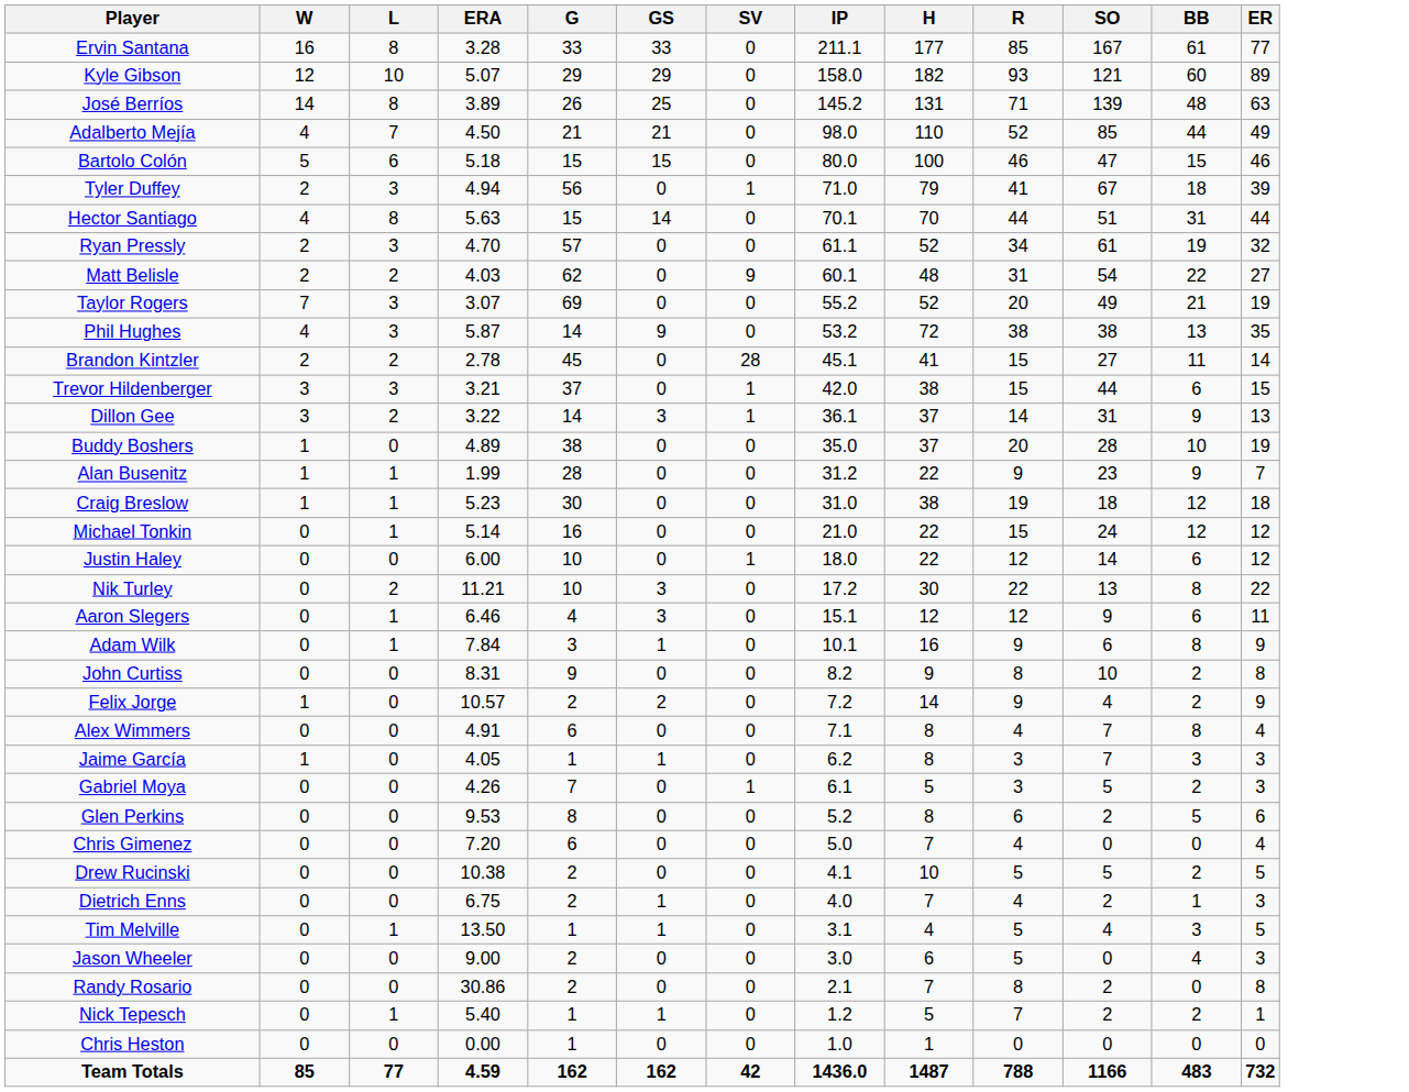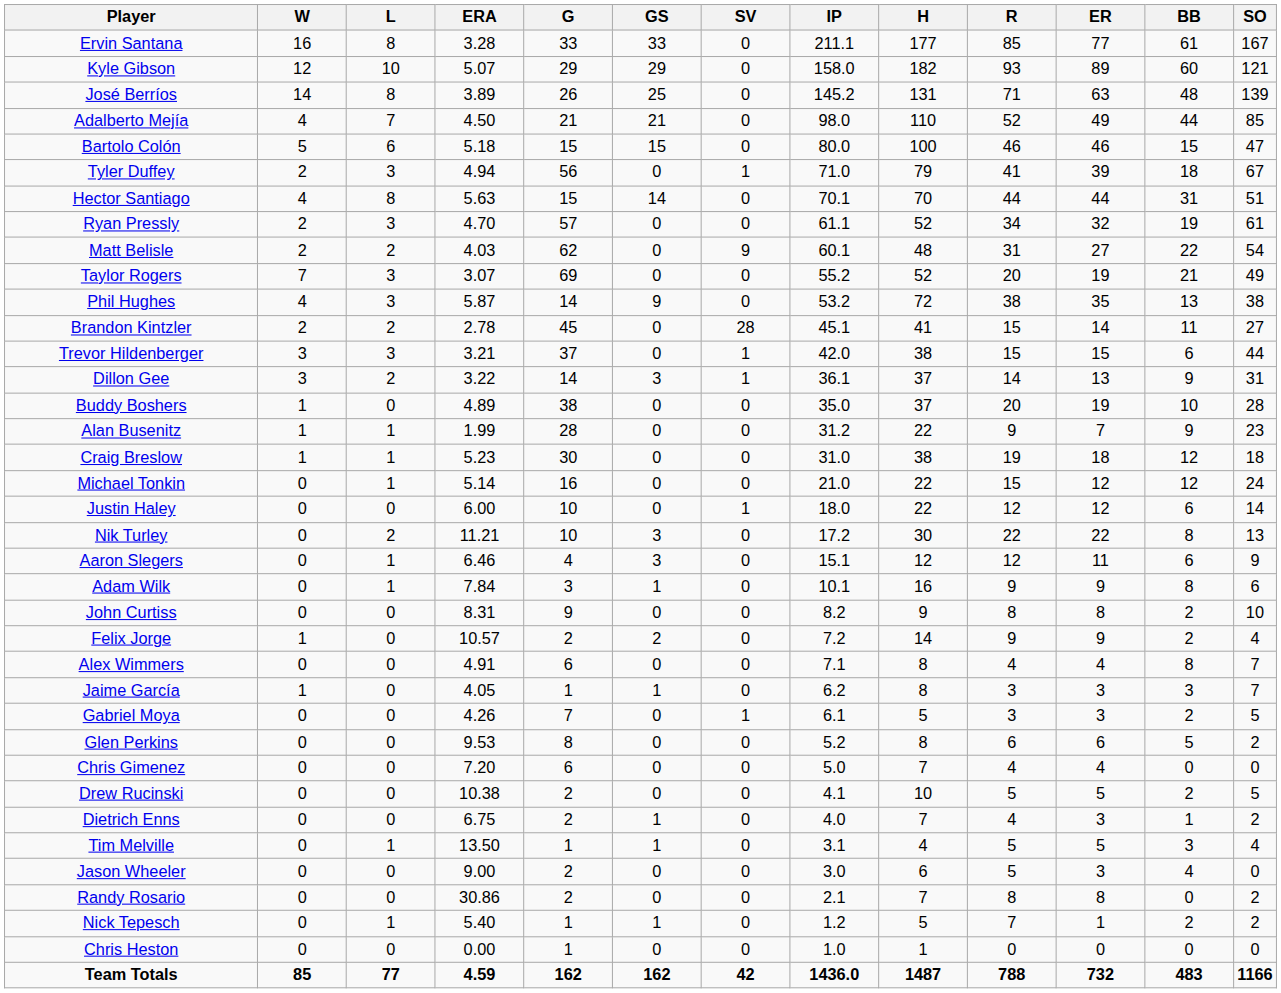 <table class=wikitable style="text-align:center">
 <tr>
 <th bgcolor=#DDDDFF; width="20%">Player</th>
 <th bgcolor=#DDDDFF; width="7%">W</th>
 <th bgcolor=#DDDDFF; width="7%">L</th>
 <th bgcolor=#DDDDFF; width="7%">ERA</th>
 <th bgcolor=#DDDDFF; width="7%">G</th>
 <th bgcolor=#DDDDFF; width="7%">GS</th>
 <th bgcolor=#DDDDFF; width="7%">SV</th>
 <th bgcolor=#DDDDFF; width="7%">IP</th>
 <th bgcolor=#DDDDFF; width="7%">H</th>
 <th bgcolor=#DDDDFF; width="7%">R</th>
+<th bgcolor=#DDDDFF; width="7%">ER</th>
+<th bgcolor=#DDDDFF; width="7%">BB</th>
 <th bgcolor=#DDDDFF; width="7%">SO</th>
-<th bgcolor=#DDDDFF; width="7%">BB</th>
-<th bgcolor=#DDDDFF; width="7%">ER</th>
 </tr>
 <tr>
 <td><a href='#'>Ervin Santana</a></td>
 <td>16</td>
 <td>8</td>
 <td>3.28</td>
 <td>33</td>
 <td>33</td>
 <td>0</td>
 <td>211.1</td>
 <td>177</td>
 <td>85</td>
+<td>77</td>
+<td>61</td>
 <td>167</td>
-<td>61</td>
-<td>77</td>
 </tr>
 <tr>
 <td><a href='#'>Kyle Gibson</a></td>
 <td>12</td>
 <td>10</td>
 <td>5.07</td>
 <td>29</td>
 <td>29</td>
 <td>0</td>
 <td>158.0</td>
 <td>182</td>
 <td>93</td>
+<td>89</td>
+<td>60</td>
 <td>121</td>
-<td>60</td>
-<td>89</td>
 </tr>
 <tr>
 <td><a href='#'>José Berríos</a></td>
 <td>14</td>
 <td>8</td>
 <td>3.89</td>
 <td>26</td>
 <td>25</td>
 <td>0</td>
 <td>145.2</td>
 <td>131</td>
 <td>71</td>
+<td>63</td>
+<td>48</td>
 <td>139</td>
-<td>48</td>
-<td>63</td>
 </tr>
 <tr>
 <td><a href='#'>Adalberto Mejía</a></td>
 <td>4</td>
 <td>7</td>
 <td>4.50</td>
 <td>21</td>
 <td>21</td>
 <td>0</td>
 <td>98.0</td>
 <td>110</td>
 <td>52</td>
+<td>49</td>
+<td>44</td>
 <td>85</td>
-<td>44</td>
-<td>49</td>
 </tr>
 <tr>
 <td><a href='#'>Bartolo Colón</a></td>
 <td>5</td>
 <td>6</td>
 <td>5.18</td>
 <td>15</td>
 <td>15</td>
 <td>0</td>
 <td>80.0</td>
 <td>100</td>
 <td>46</td>
+<td>46</td>
+<td>15</td>
 <td>47</td>
-<td>15</td>
-<td>46</td>
 </tr>
 <tr>
 <td><a href='#'>Tyler Duffey</a></td>
 <td>2</td>
 <td>3</td>
 <td>4.94</td>
 <td>56</td>
 <td>0</td>
 <td>1</td>
 <td>71.0</td>
 <td>79</td>
 <td>41</td>
+<td>39</td>
+<td>18</td>
 <td>67</td>
-<td>18</td>
-<td>39</td>
 </tr>
 <tr>
 <td><a href='#'>Hector Santiago</a></td>
 <td>4</td>
 <td>8</td>
 <td>5.63</td>
 <td>15</td>
 <td>14</td>
 <td>0</td>
 <td>70.1</td>
 <td>70</td>
 <td>44</td>
+<td>44</td>
+<td>31</td>
 <td>51</td>
-<td>31</td>
-<td>44</td>
 </tr>
 <tr>
 <td><a href='#'>Ryan Pressly</a></td>
 <td>2</td>
 <td>3</td>
 <td>4.70</td>
 <td>57</td>
 <td>0</td>
 <td>0</td>
 <td>61.1</td>
 <td>52</td>
 <td>34</td>
+<td>32</td>
+<td>19</td>
 <td>61</td>
-<td>19</td>
-<td>32</td>
 </tr>
 <tr>
 <td><a href='#'>Matt Belisle</a></td>
 <td>2</td>
 <td>2</td>
 <td>4.03</td>
 <td>62</td>
 <td>0</td>
 <td>9</td>
 <td>60.1</td>
 <td>48</td>
 <td>31</td>
+<td>27</td>
+<td>22</td>
 <td>54</td>
-<td>22</td>
-<td>27</td>
 </tr>
 <tr>
 <td><a href='#'>Taylor Rogers</a></td>
 <td>7</td>
 <td>3</td>
 <td>3.07</td>
 <td>69</td>
 <td>0</td>
 <td>0</td>
 <td>55.2</td>
 <td>52</td>
 <td>20</td>
+<td>19</td>
+<td>21</td>
 <td>49</td>
-<td>21</td>
-<td>19</td>
 </tr>
 <tr>
 <td><a href='#'>Phil Hughes</a></td>
 <td>4</td>
 <td>3</td>
 <td>5.87</td>
 <td>14</td>
 <td>9</td>
 <td>0</td>
 <td>53.2</td>
 <td>72</td>
 <td>38</td>
+<td>35</td>
+<td>13</td>
 <td>38</td>
-<td>13</td>
-<td>35</td>
 </tr>
 <tr>
 <td><a href='#'>Brandon Kintzler</a></td>
 <td>2</td>
 <td>2</td>
 <td>2.78</td>
 <td>45</td>
 <td>0</td>
 <td>28</td>
 <td>45.1</td>
 <td>41</td>
 <td>15</td>
+<td>14</td>
+<td>11</td>
 <td>27</td>
-<td>11</td>
-<td>14</td>
 </tr>
 <tr>
 <td><a href='#'>Trevor Hildenberger</a></td>
 <td>3</td>
 <td>3</td>
 <td>3.21</td>
 <td>37</td>
 <td>0</td>
 <td>1</td>
 <td>42.0</td>
 <td>38</td>
 <td>15</td>
+<td>15</td>
+<td>6</td>
 <td>44</td>
-<td>6</td>
-<td>15</td>
 </tr>
 <tr>
 <td><a href='#'>Dillon Gee</a></td>
 <td>3</td>
 <td>2</td>
 <td>3.22</td>
 <td>14</td>
 <td>3</td>
 <td>1</td>
 <td>36.1</td>
 <td>37</td>
 <td>14</td>
+<td>13</td>
+<td>9</td>
 <td>31</td>
-<td>9</td>
-<td>13</td>
 </tr>
 <tr>
 <td><a href='#'>Buddy Boshers</a></td>
 <td>1</td>
 <td>0</td>
 <td>4.89</td>
 <td>38</td>
 <td>0</td>
 <td>0</td>
 <td>35.0</td>
 <td>37</td>
 <td>20</td>
+<td>19</td>
+<td>10</td>
 <td>28</td>
-<td>10</td>
-<td>19</td>
 </tr>
 <tr>
 <td><a href='#'>Alan Busenitz</a></td>
 <td>1</td>
 <td>1</td>
 <td>1.99</td>
 <td>28</td>
 <td>0</td>
 <td>0</td>
 <td>31.2</td>
 <td>22</td>
 <td>9</td>
+<td>7</td>
+<td>9</td>
 <td>23</td>
-<td>9</td>
-<td>7</td>
 </tr>
 <tr>
 <td><a href='#'>Craig Breslow</a></td>
 <td>1</td>
 <td>1</td>
 <td>5.23</td>
 <td>30</td>
 <td>0</td>
 <td>0</td>
 <td>31.0</td>
 <td>38</td>
 <td>19</td>
 <td>18</td>
 <td>12</td>
 <td>18</td>
 </tr>
 <tr>
 <td><a href='#'>Michael Tonkin</a></td>
 <td>0</td>
 <td>1</td>
 <td>5.14</td>
 <td>16</td>
 <td>0</td>
 <td>0</td>
 <td>21.0</td>
 <td>22</td>
 <td>15</td>
-<td>24</td>
 <td>12</td>
 <td>12</td>
+<td>24</td>
 </tr>
 <tr>
 <td><a href='#'>Justin Haley</a></td>
 <td>0</td>
 <td>0</td>
 <td>6.00</td>
 <td>10</td>
 <td>0</td>
 <td>1</td>
 <td>18.0</td>
 <td>22</td>
 <td>12</td>
+<td>12</td>
+<td>6</td>
 <td>14</td>
-<td>6</td>
-<td>12</td>
 </tr>
 <tr>
 <td><a href='#'>Nik Turley</a></td>
 <td>0</td>
 <td>2</td>
 <td>11.21</td>
 <td>10</td>
 <td>3</td>
 <td>0</td>
 <td>17.2</td>
 <td>30</td>
 <td>22</td>
+<td>22</td>
+<td>8</td>
 <td>13</td>
-<td>8</td>
-<td>22</td>
 </tr>
 <tr>
 <td><a href='#'>Aaron Slegers</a></td>
 <td>0</td>
 <td>1</td>
 <td>6.46</td>
 <td>4</td>
 <td>3</td>
 <td>0</td>
 <td>15.1</td>
 <td>12</td>
 <td>12</td>
+<td>11</td>
+<td>6</td>
 <td>9</td>
-<td>6</td>
-<td>11</td>
 </tr>
 <tr>
 <td><a href='#'>Adam Wilk</a></td>
 <td>0</td>
 <td>1</td>
 <td>7.84</td>
 <td>3</td>
 <td>1</td>
 <td>0</td>
 <td>10.1</td>
 <td>16</td>
 <td>9</td>
+<td>9</td>
+<td>8</td>
 <td>6</td>
-<td>8</td>
-<td>9</td>
 </tr>
 <tr>
 <td><a href='#'>John Curtiss</a></td>
 <td>0</td>
 <td>0</td>
 <td>8.31</td>
 <td>9</td>
 <td>0</td>
 <td>0</td>
 <td>8.2</td>
 <td>9</td>
 <td>8</td>
+<td>8</td>
+<td>2</td>
 <td>10</td>
-<td>2</td>
-<td>8</td>
 </tr>
 <tr>
 <td><a href='#'>Felix Jorge</a></td>
 <td>1</td>
 <td>0</td>
 <td>10.57</td>
 <td>2</td>
 <td>2</td>
 <td>0</td>
 <td>7.2</td>
 <td>14</td>
 <td>9</td>
+<td>9</td>
+<td>2</td>
 <td>4</td>
-<td>2</td>
-<td>9</td>
 </tr>
 <tr>
 <td><a href='#'>Alex Wimmers</a></td>
 <td>0</td>
 <td>0</td>
 <td>4.91</td>
 <td>6</td>
 <td>0</td>
 <td>0</td>
 <td>7.1</td>
 <td>8</td>
 <td>4</td>
+<td>4</td>
+<td>8</td>
 <td>7</td>
-<td>8</td>
-<td>4</td>
 </tr>
 <tr>
 <td><a href='#'>Jaime García</a></td>
 <td>1</td>
 <td>0</td>
 <td>4.05</td>
 <td>1</td>
 <td>1</td>
 <td>0</td>
 <td>6.2</td>
 <td>8</td>
 <td>3</td>
-<td>7</td>
 <td>3</td>
 <td>3</td>
+<td>7</td>
 </tr>
 <tr>
 <td><a href='#'>Gabriel Moya</a></td>
 <td>0</td>
 <td>0</td>
 <td>4.26</td>
 <td>7</td>
 <td>0</td>
 <td>1</td>
 <td>6.1</td>
 <td>5</td>
 <td>3</td>
+<td>3</td>
+<td>2</td>
 <td>5</td>
-<td>2</td>
-<td>3</td>
 </tr>
 <tr>
 <td><a href='#'>Glen Perkins</a></td>
 <td>0</td>
 <td>0</td>
 <td>9.53</td>
 <td>8</td>
 <td>0</td>
 <td>0</td>
 <td>5.2</td>
 <td>8</td>
 <td>6</td>
+<td>6</td>
+<td>5</td>
 <td>2</td>
-<td>5</td>
-<td>6</td>
 </tr>
 <tr>
 <td><a href='#'>Chris Gimenez</a></td>
 <td>0</td>
 <td>0</td>
 <td>7.20</td>
 <td>6</td>
 <td>0</td>
 <td>0</td>
 <td>5.0</td>
 <td>7</td>
 <td>4</td>
+<td>4</td>
 <td>0</td>
 <td>0</td>
-<td>4</td>
 </tr>
 <tr>
 <td><a href='#'>Drew Rucinski</a></td>
 <td>0</td>
 <td>0</td>
 <td>10.38</td>
 <td>2</td>
 <td>0</td>
 <td>0</td>
 <td>4.1</td>
 <td>10</td>
 <td>5</td>
 <td>5</td>
 <td>2</td>
 <td>5</td>
 </tr>
 <tr>
 <td><a href='#'>Dietrich Enns</a></td>
 <td>0</td>
 <td>0</td>
 <td>6.75</td>
 <td>2</td>
 <td>1</td>
 <td>0</td>
 <td>4.0</td>
 <td>7</td>
 <td>4</td>
+<td>3</td>
+<td>1</td>
 <td>2</td>
-<td>1</td>
-<td>3</td>
 </tr>
 <tr>
 <td><a href='#'>Tim Melville</a></td>
 <td>0</td>
 <td>1</td>
 <td>13.50</td>
 <td>1</td>
 <td>1</td>
 <td>0</td>
 <td>3.1</td>
 <td>4</td>
 <td>5</td>
+<td>5</td>
+<td>3</td>
 <td>4</td>
-<td>3</td>
-<td>5</td>
 </tr>
 <tr>
 <td><a href='#'>Jason Wheeler</a></td>
 <td>0</td>
 <td>0</td>
 <td>9.00</td>
 <td>2</td>
 <td>0</td>
 <td>0</td>
 <td>3.0</td>
 <td>6</td>
 <td>5</td>
+<td>3</td>
+<td>4</td>
 <td>0</td>
-<td>4</td>
-<td>3</td>
 </tr>
 <tr>
 <td><a href='#'>Randy Rosario</a></td>
 <td>0</td>
 <td>0</td>
 <td>30.86</td>
 <td>2</td>
 <td>0</td>
 <td>0</td>
 <td>2.1</td>
 <td>7</td>
 <td>8</td>
+<td>8</td>
+<td>0</td>
 <td>2</td>
-<td>0</td>
-<td>8</td>
 </tr>
 <tr>
 <td><a href='#'>Nick Tepesch</a></td>
 <td>0</td>
 <td>1</td>
 <td>5.40</td>
 <td>1</td>
 <td>1</td>
 <td>0</td>
 <td>1.2</td>
 <td>5</td>
 <td>7</td>
+<td>1</td>
 <td>2</td>
 <td>2</td>
-<td>1</td>
 </tr>
 <tr>
 <td><a href='#'>Chris Heston</a></td>
 <td>0</td>
 <td>0</td>
 <td>0.00</td>
 <td>1</td>
 <td>0</td>
 <td>0</td>
 <td>1.0</td>
 <td>1</td>
 <td>0</td>
 <td>0</td>
 <td>0</td>
 <td>0</td>
 </tr>
 <tr>
 <td><strong>Team Totals</strong></td>
 <td><strong>85</strong></td>
 <td><strong>77</strong></td>
 <td><strong>4.59</strong></td>
 <td><strong>162</strong></td>
 <td><strong>162</strong></td>
 <td><strong>42</strong></td>
 <td><strong>1436.0</strong></td>
 <td><strong>1487</strong></td>
 <td><strong>788</strong></td>
+<td><strong>732</strong></td>
+<td><strong>483</strong></td>
 <td><strong>1166</strong></td>
-<td><strong>483</strong></td>
-<td><strong>732</strong></td>
 </tr>
 </table>
